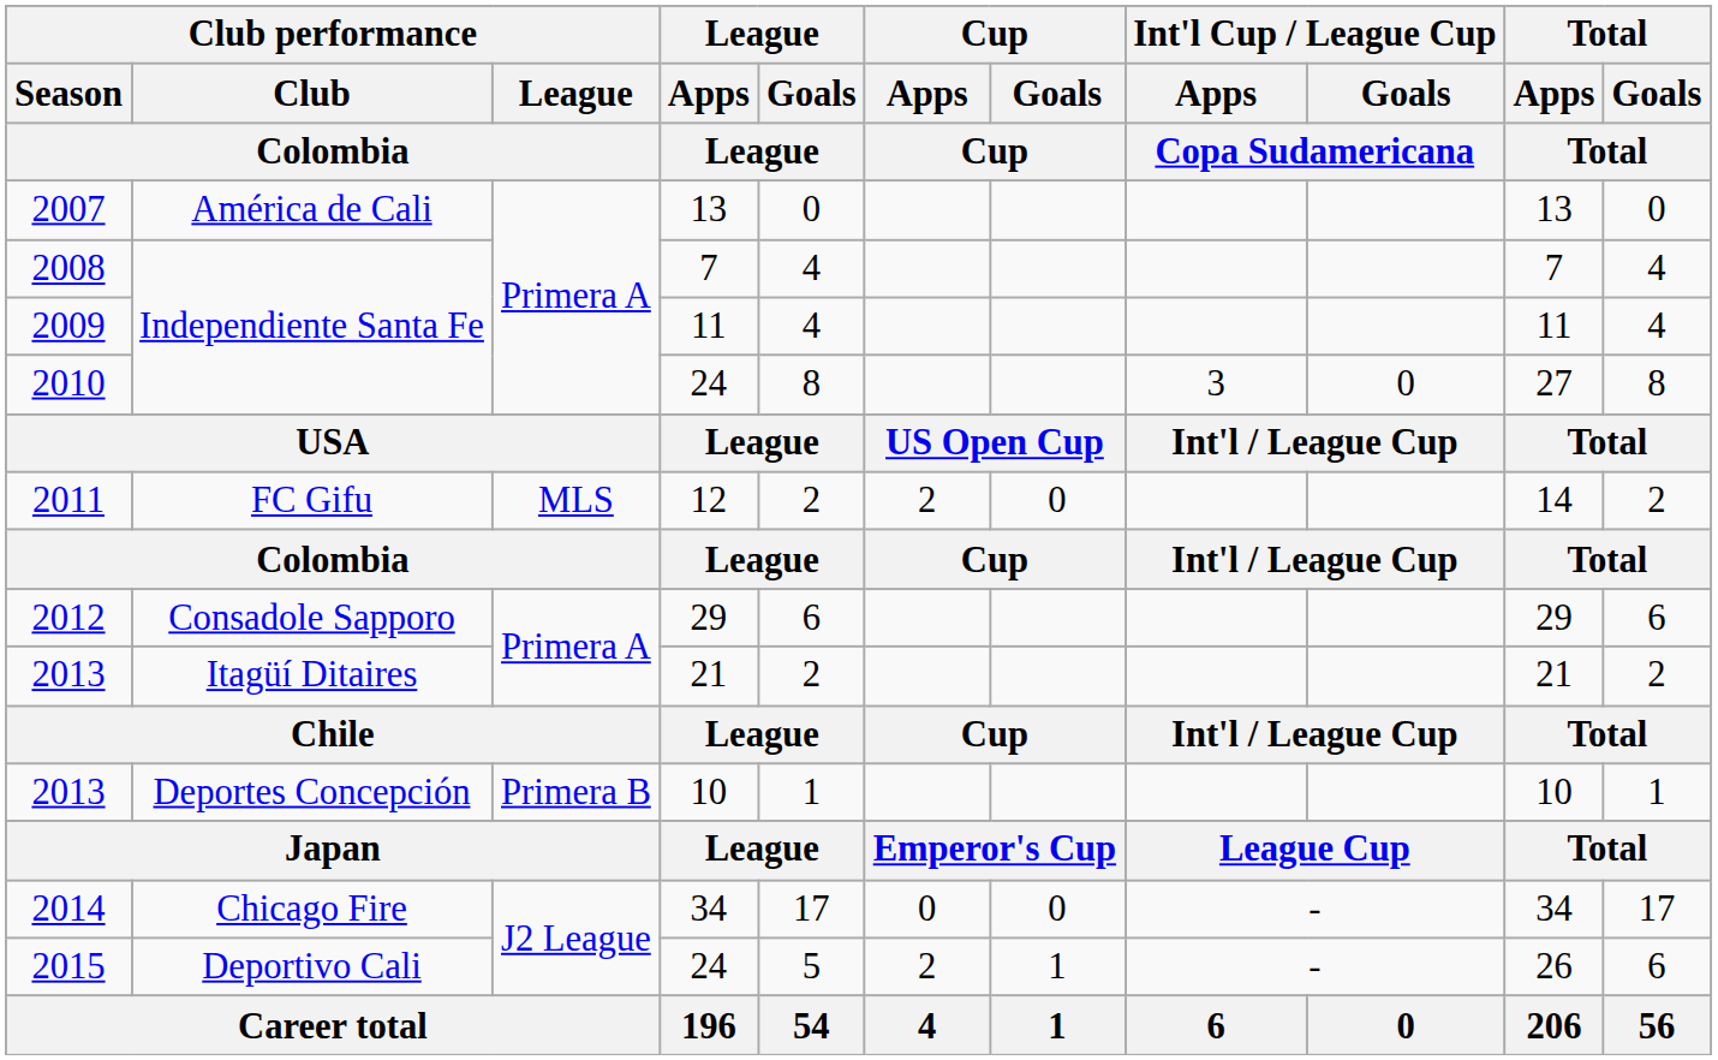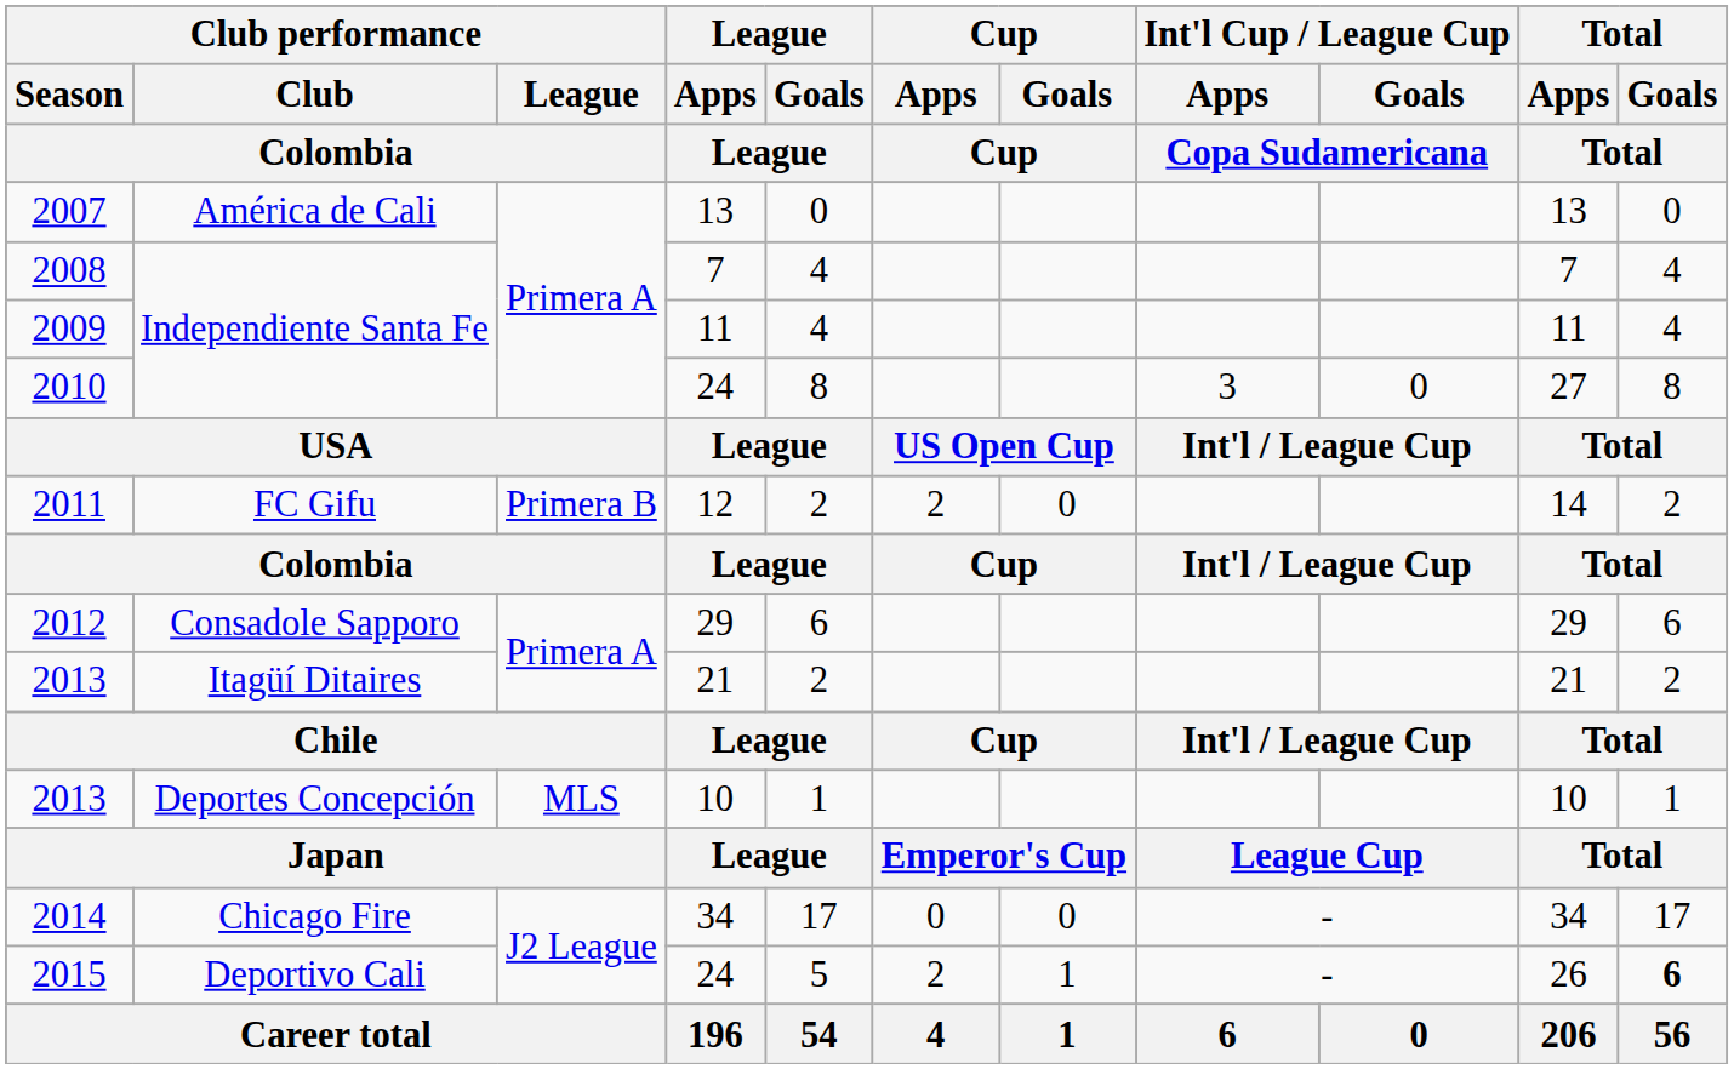 <table class="wikitable" style="text-align:center">
 <tr>
 <th colspan=3>Club performance</th>
 <th colspan=2>League</th>
 <th colspan=2>Cup</th>
 <th colspan=2>Int'l Cup / League Cup</th>
 <th colspan=2>Total</th>
 </tr>
 <tr>
 <th>Season</th>
 <th>Club</th>
 <th>League</th>
 <th>Apps</th>
 <th>Goals</th>
 <th>Apps</th>
 <th>Goals</th>
 <th>Apps</th>
 <th>Goals</th>
 <th>Apps</th>
 <th>Goals</th>
 </tr>
 <tr>
 <th colspan=3>Colombia</th>
 <th colspan=2>League</th>
 <th colspan=2>Cup</th>
 <th colspan=2><a href='#'>Copa Sudamericana</a></th>
 <th colspan=2>Total</th>
 </tr>
 <tr>
 <td><a href='#'>2007</a></td>
 <td><a href='#'>América de Cali</a></td>
 <td rowspan=4><a href='#'>Primera A</a></td>
 <td>13</td>
 <td>0</td>
 <td></td>
 <td></td>
 <td></td>
 <td></td>
 <td>13</td>
 <td>0</td>
 </tr>
 <tr>
 <td><a href='#'>2008</a></td>
 <td rowspan=3><a href='#'>Independiente Santa Fe</a></td>
 <td>7</td>
 <td>4</td>
 <td></td>
 <td></td>
 <td></td>
 <td></td>
 <td>7</td>
 <td>4</td>
 </tr>
 <tr>
 <td><a href='#'>2009</a></td>
 <td>11</td>
 <td>4</td>
 <td></td>
 <td></td>
 <td></td>
 <td></td>
 <td>11</td>
 <td>4</td>
 </tr>
 <tr>
 <td><a href='#'>2010</a></td>
 <td>24</td>
 <td>8</td>
 <td></td>
 <td></td>
 <td>3</td>
 <td>0</td>
 <td>27</td>
 <td>8</td>
 </tr>
 <tr>
 <th colspan=3>USA</th>
 <th colspan=2>League</th>
 <th colspan=2><a href='#'>US Open Cup</a></th>
 <th colspan=2>Int'l / League Cup</th>
 <th colspan=2>Total</th>
 </tr>
 <tr>
 <td><a href='#'>2011</a></td>
 <td><a href='#'>FC Gifu</a></td>
-<td><a href='#'>MLS</a></td>
+<td><a href='#'>Primera B</a></td>
 <td>12</td>
 <td>2</td>
 <td>2</td>
 <td>0</td>
 <td></td>
 <td></td>
 <td>14</td>
 <td>2</td>
 </tr>
 <tr>
 <th colspan=3>Colombia</th>
 <th colspan=2>League</th>
 <th colspan=2>Cup</th>
 <th colspan=2>Int'l / League Cup</th>
 <th colspan=2>Total</th>
 </tr>
 <tr>
 <td><a href='#'>2012</a></td>
 <td><a href='#'>Consadole Sapporo</a></td>
 <td rowspan=2><a href='#'>Primera A</a></td>
 <td>29</td>
 <td>6</td>
 <td></td>
 <td></td>
 <td></td>
 <td></td>
 <td>29</td>
 <td>6</td>
 </tr>
 <tr>
 <td><a href='#'>2013</a></td>
 <td><a href='#'>Itagüí Ditaires</a></td>
 <td>21</td>
 <td>2</td>
 <td></td>
 <td></td>
 <td></td>
 <td></td>
 <td>21</td>
 <td>2</td>
 </tr>
 <tr>
 <th colspan=3>Chile</th>
 <th colspan=2>League</th>
 <th colspan=2>Cup</th>
 <th colspan=2>Int'l / League Cup</th>
 <th colspan=2>Total</th>
 </tr>
 <tr>
 <td><a href='#'>2013</a></td>
 <td><a href='#'>Deportes Concepción</a></td>
-<td><a href='#'>Primera B</a></td>
+<td><a href='#'>MLS</a></td>
 <td>10</td>
 <td>1</td>
 <td></td>
 <td></td>
 <td></td>
 <td></td>
 <td>10</td>
 <td>1</td>
 </tr>
 <tr>
 <th colspan=3>Japan</th>
 <th colspan=2>League</th>
 <th colspan=2><a href='#'>Emperor's Cup</a></th>
 <th colspan=2><a href='#'>League Cup</a></th>
 <th colspan=2>Total</th>
 </tr>
 <tr>
 <td><a href='#'>2014</a></td>
 <td><a href='#'>Chicago Fire</a></td>
 <td rowspan=2><a href='#'>J2 League</a></td>
 <td>34</td>
 <td>17</td>
 <td>0</td>
 <td>0</td>
 <td colspan=2>-</td>
 <td>34</td>
 <td>17</td>
 </tr>
 <tr>
 <td><a href='#'>2015</a></td>
 <td><a href='#'>Deportivo Cali</a></td>
 <td>24</td>
 <td>5</td>
 <td>2</td>
 <td>1</td>
 <td colspan=2>-</td>
 <td>26</td>
-<td>6</td>
+<td><strong>6</strong></td>
 </tr>
 <tr>
 <th colspan="3">Career total</th>
 <th>196</th>
 <th>54</th>
 <th>4</th>
 <th>1</th>
 <th>6</th>
 <th>0</th>
 <th>206</th>
 <th>56</th>
 </tr>
 </table>
